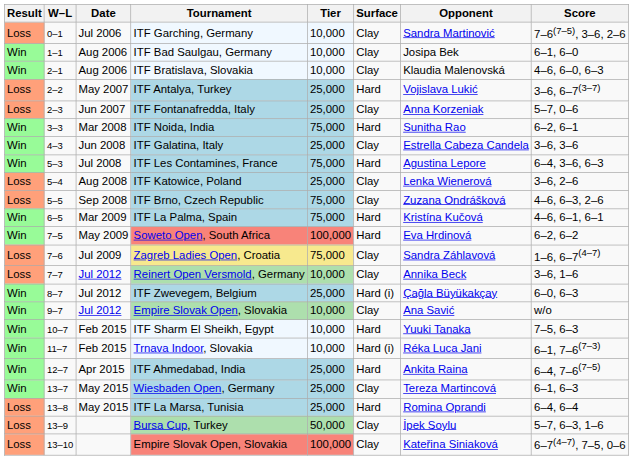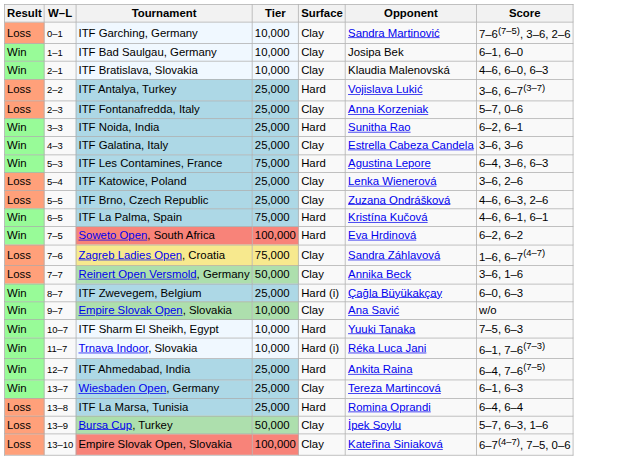 <table class="sortable wikitable">
 <tr>
 <th>Result</th>
 <th class="unsortable">W–L</th>
-<th>Date</th>
 <th>Tournament</th>
 <th>Tier</th>
 <th>Surface</th>
 <th>Opponent</th>
 <th class="unsortable">Score</th>
 </tr>
 <tr>
 <td bgcolor="FFA07A">Loss</td>
 <td><small>0–1</small></td>
-<td>Jul 2006</td>
 <td style="background:#f0f8ff;">ITF Garching, Germany</td>
 <td style="background:#f0f8ff;">10,000</td>
 <td>Clay</td>
 <td> <a href='#'>Sandra Martinović</a></td>
 <td>7–6<sup>(7–5)</sup>, 3–6, 2–6</td>
 </tr>
 <tr>
 <td bgcolor="98FB98">Win</td>
 <td><small>1–1</small></td>
-<td>Aug 2006</td>
 <td style="background:#f0f8ff;">ITF Bad Saulgau, Germany</td>
 <td style="background:#f0f8ff;">10,000</td>
 <td>Clay</td>
 <td> Josipa Bek</td>
 <td>6–1, 6–0</td>
 </tr>
 <tr>
 <td bgcolor="98FB98">Win</td>
 <td><small>2–1</small></td>
-<td>Aug 2006</td>
 <td style="background:#f0f8ff;">ITF Bratislava, Slovakia</td>
 <td style="background:#f0f8ff;">10,000</td>
 <td>Clay</td>
 <td> Klaudia Malenovská</td>
 <td>4–6, 6–0, 6–3</td>
 </tr>
 <tr>
 <td bgcolor="FFA07A">Loss</td>
 <td><small>2–2</small></td>
-<td>May 2007</td>
 <td style="background:lightblue;">ITF Antalya, Turkey</td>
 <td style="background:lightblue;">25,000</td>
 <td>Hard</td>
 <td> <a href='#'>Vojislava Lukić</a></td>
 <td>3–6, 6–7<sup>(3–7)</sup></td>
 </tr>
 <tr>
 <td style="background:#ffa07a;">Loss</td>
 <td><small>2–3</small></td>
-<td>Jun 2007</td>
 <td style="background:lightblue;">ITF Fontanafredda, Italy</td>
 <td style="background:lightblue;">25,000</td>
 <td>Clay</td>
 <td> <a href='#'>Anna Korzeniak</a></td>
 <td>5–7, 0–6</td>
 </tr>
 <tr>
 <td bgcolor="98FB98">Win</td>
 <td><small>3–3</small></td>
-<td>Mar 2008</td>
 <td style="background:lightblue;">ITF Noida, India</td>
-<td style="background:lightblue;">75,000</td>
+<td style="background:lightblue;">25,000</td>
 <td>Hard</td>
 <td> <a href='#'>Sunitha Rao</a></td>
 <td>6–2, 6–1</td>
 </tr>
 <tr>
 <td bgcolor="98FB98">Win</td>
 <td><small>4–3</small></td>
-<td>Jun 2008</td>
 <td style="background:lightblue;">ITF Galatina, Italy</td>
 <td style="background:lightblue;">25,000</td>
 <td>Clay</td>
 <td> <a href='#'>Estrella Cabeza Candela</a></td>
 <td>3–6, 3–6</td>
 </tr>
 <tr>
 <td bgcolor="98FB98">Win</td>
 <td><small>5–3</small></td>
-<td>Jul 2008</td>
 <td style="background:lightblue;">ITF Les Contamines, France</td>
 <td style="background:lightblue;">75,000</td>
 <td>Hard</td>
 <td> <a href='#'>Agustina Lepore</a></td>
 <td>6–4, 3–6, 6–3</td>
 </tr>
 <tr>
 <td bgcolor="FFA07A">Loss</td>
 <td><small>5–4</small></td>
-<td>Aug 2008</td>
 <td style="background:lightblue;">ITF Katowice, Poland</td>
 <td style="background:lightblue;">25,000</td>
 <td>Clay</td>
 <td> <a href='#'>Lenka Wienerová</a></td>
 <td>3–6, 2–6</td>
 </tr>
 <tr>
 <td bgcolor="FFA07A">Loss</td>
 <td><small>5–5</small></td>
-<td>Sep 2008</td>
 <td style="background:lightblue;">ITF Brno, Czech Republic</td>
-<td style="background:lightblue;">75,000</td>
+<td style="background:lightblue;">25,000</td>
 <td>Clay</td>
 <td> <a href='#'>Zuzana Ondrášková</a></td>
 <td>4–6, 6–3, 2–6</td>
 </tr>
 <tr>
 <td bgcolor="98FB98">Win</td>
 <td><small>6–5</small></td>
-<td>Mar 2009</td>
 <td style="background:lightblue;">ITF La Palma, Spain</td>
 <td style="background:lightblue;">75,000</td>
 <td>Hard</td>
 <td> <a href='#'>Kristína Kučová</a></td>
 <td>4–6, 6–1, 6–1</td>
 </tr>
 <tr>
 <td bgcolor="98FB98">Win</td>
 <td><small>7–5</small></td>
-<td>May 2009</td>
 <td style="background:#f88379;"><a href='#'>Soweto Open</a>, South Africa</td>
 <td style="background:#f88379;">100,000</td>
 <td>Hard</td>
 <td> <a href='#'>Eva Hrdinová</a></td>
 <td>6–2, 6–2</td>
 </tr>
 <tr>
 <td bgcolor="FFA07A">Loss</td>
 <td><small>7–6</small></td>
-<td>Jul 2009</td>
 <td style="background:#f7e98e;"><a href='#'>Zagreb Ladies Open</a>, Croatia</td>
 <td style="background:#f7e98e;">75,000</td>
 <td>Clay</td>
 <td> <a href='#'>Sandra Záhlavová</a></td>
 <td>1–6, 6–7<sup>(4–7)</sup></td>
 </tr>
 <tr>
 <td bgcolor="FFA07A">Loss</td>
 <td><small>7–7</small></td>
-<td><a href='#'>Jul 2012</a></td>
 <td style="background:#addfad;"><a href='#'>Reinert Open Versmold</a>, Germany</td>
-<td style="background:#addfad;">10,000</td>
+<td style="background:#addfad;">50,000</td>
 <td>Clay</td>
 <td> <a href='#'>Annika Beck</a></td>
 <td>3–6, 1–6</td>
 </tr>
 <tr>
 <td bgcolor="98FB98">Win</td>
 <td><small>8–7</small></td>
-<td>Jul 2012</td>
 <td style="background:lightblue;">ITF Zwevegem, Belgium</td>
 <td style="background:lightblue;">25,000</td>
 <td>Hard (i)</td>
 <td> <a href='#'>Çağla Büyükakçay</a></td>
 <td>6–0, 6–3</td>
 </tr>
 <tr>
 <td bgcolor="98FB98">Win</td>
 <td><small>9–7</small></td>
-<td><a href='#'>Jul 2012</a></td>
 <td style="background:#addfad;"><a href='#'>Empire Slovak Open</a>, Slovakia</td>
 <td style="background:#addfad;">10,000</td>
 <td>Clay</td>
 <td> <a href='#'>Ana Savić</a></td>
 <td>w/o</td>
 </tr>
 <tr>
 <td bgcolor="98FB98">Win</td>
 <td><small>10–7</small></td>
-<td>Feb 2015</td>
 <td style="background:#f0f8ff;">ITF Sharm El Sheikh, Egypt</td>
 <td style="background:#f0f8ff;">10,000</td>
 <td>Hard</td>
 <td> <a href='#'>Yuuki Tanaka</a></td>
 <td>7–5, 6–3</td>
 </tr>
 <tr>
 <td bgcolor="98FB98">Win</td>
 <td><small>11–7</small></td>
-<td>Feb 2015</td>
 <td style="background:#f0f8ff;"><a href='#'>Trnava Indoor</a>, Slovakia</td>
 <td style="background:#f0f8ff;">10,000</td>
 <td>Hard (i)</td>
 <td> <a href='#'>Réka Luca Jani</a></td>
 <td>6–1, 7–6<sup>(7–3)</sup></td>
 </tr>
 <tr>
 <td bgcolor="98FB98">Win</td>
 <td><small>12–7</small></td>
-<td>Apr 2015</td>
 <td style="background:lightblue;">ITF Ahmedabad, India</td>
 <td style="background:lightblue;">25,000</td>
 <td>Hard</td>
 <td> <a href='#'>Ankita Raina</a></td>
 <td>6–4, 7–6<sup>(7–5)</sup></td>
 </tr>
 <tr>
 <td bgcolor="98FB98">Win</td>
 <td><small>13–7</small></td>
-<td>May 2015</td>
 <td style="background:lightblue;"><a href='#'>Wiesbaden Open</a>, Germany</td>
 <td style="background:lightblue;">25,000</td>
 <td>Clay</td>
 <td> <a href='#'>Tereza Martincová</a></td>
 <td>6–1, 6–3</td>
 </tr>
 <tr>
 <td bgcolor="FFA07A">Loss</td>
 <td><small>13–8</small></td>
-<td>May 2015</td>
 <td style="background:lightblue;">ITF La Marsa, Tunisia</td>
 <td style="background:lightblue;">25,000</td>
 <td>Hard</td>
 <td> <a href='#'>Romina Oprandi</a></td>
 <td>6–4, 6–4</td>
 </tr>
 <tr>
 <td bgcolor="FFA07A">Loss</td>
 <td><small>13–9</small></td>
-<td><a href='#'></a></td>
 <td style="background:#addfad;"><a href='#'>Bursa Cup</a>, Turkey</td>
 <td style="background:#addfad;">50,000</td>
 <td>Clay</td>
 <td> <a href='#'>İpek Soylu</a></td>
 <td>5–7, 6–3, 1–6</td>
 </tr>
 <tr>
 <td bgcolor="FFA07A">Loss</td>
 <td><small>13–10</small></td>
-<td><a href='#'></a></td>
 <td style="background:#f88379;">Empire Slovak Open, Slovakia</td>
 <td style="background:#f88379;">100,000</td>
 <td>Clay</td>
 <td> <a href='#'>Kateřina Siniaková</a></td>
 <td>6–7<sup>(4–7)</sup>, 7–5, 0–6</td>
 </tr>
 </table>
